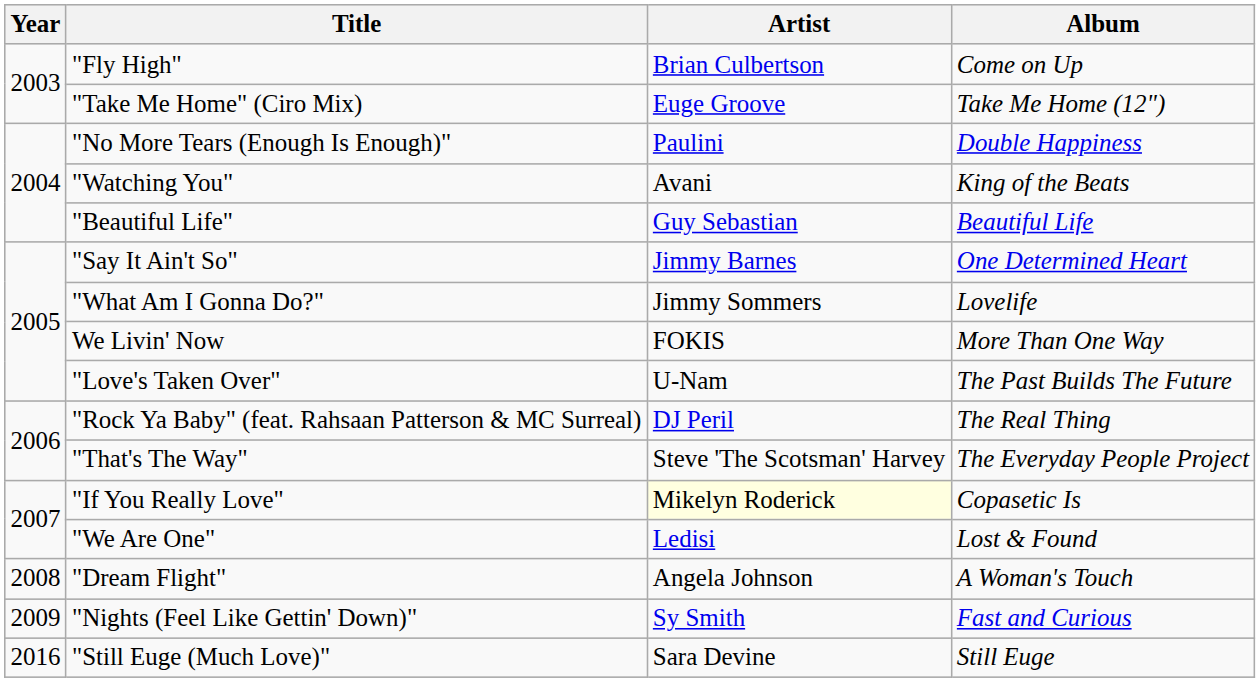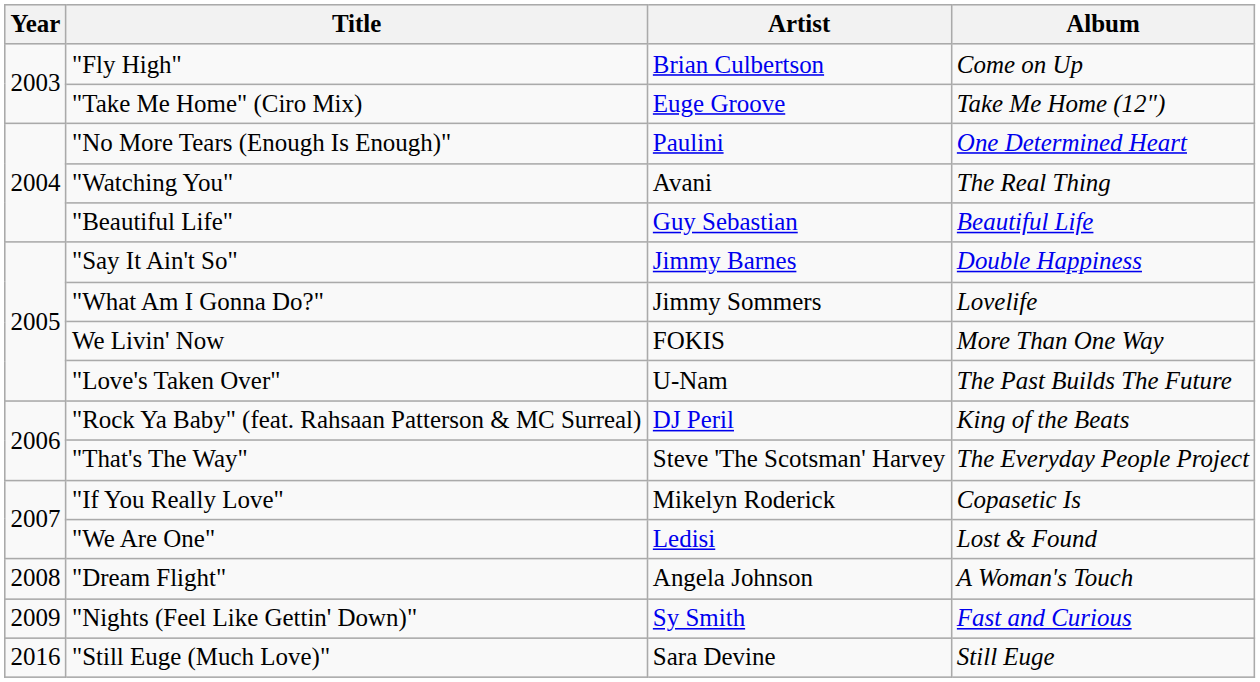 <table class="wikitable">
 <tr>
 <th style="text-align:center;">Year</th>
 <th style="text-align:center;">Title</th>
 <th style="text-align:center;">Artist</th>
 <th style="text-align:center;">Album</th>
 </tr>
 <tr>
 <td style="text-align:center;" rowspan="2">2003</td>
 <td>"Fly High"</td>
 <td><a href='#'>Brian Culbertson</a></td>
 <td><em>Come on Up</em></td>
 </tr>
 <tr>
 <td>"Take Me Home" (Ciro Mix)</td>
 <td><a href='#'>Euge Groove</a></td>
 <td><em>Take Me Home (12")</em></td>
 </tr>
 <tr>
 <td style="text-align:center;" rowspan="3">2004</td>
 <td>"No More Tears (Enough Is Enough)"</td>
 <td><a href='#'>Paulini</a></td>
-<td><em><a href='#'>Double Happiness</a></em></td>
+<td><em><a href='#'>One Determined Heart</a></em></td>
 </tr>
 <tr>
 <td>"Watching You"</td>
 <td>Avani</td>
-<td><em>King of the Beats</em></td>
+<td><em>The Real Thing</em></td>
 </tr>
 <tr>
 <td>"Beautiful Life"</td>
 <td><a href='#'>Guy Sebastian</a></td>
 <td><em><a href='#'>Beautiful Life</a></em></td>
 </tr>
 <tr>
 <td style="text-align:center;" rowspan="4">2005</td>
 <td>"Say It Ain't So"</td>
 <td><a href='#'>Jimmy Barnes</a></td>
-<td><em><a href='#'>One Determined Heart</a></em></td>
+<td><em><a href='#'>Double Happiness</a></em></td>
 </tr>
 <tr>
 <td>"What Am I Gonna Do?"</td>
 <td>Jimmy Sommers</td>
 <td><em>Lovelife</em></td>
 </tr>
 <tr>
 <td>We Livin' Now</td>
 <td>FOKIS</td>
 <td><em>More Than One Way</em></td>
 </tr>
 <tr>
 <td>"Love's Taken Over"</td>
 <td>U-Nam</td>
 <td><em>The Past Builds The Future</em></td>
 </tr>
 <tr>
 <td style="text-align:center;" rowspan="2">2006</td>
 <td>"Rock Ya Baby" (feat. Rahsaan Patterson & MC Surreal)</td>
 <td><a href='#'>DJ Peril</a></td>
-<td><em>The Real Thing</em></td>
+<td><em>King of the Beats</em></td>
 </tr>
 <tr>
 <td>"That's The Way"</td>
 <td>Steve 'The Scotsman' Harvey</td>
 <td><em>The Everyday People Project</em></td>
 </tr>
 <tr>
 <td style="text-align:center;" rowspan="2">2007</td>
 <td>"If You Really Love"</td>
-<td style="background: lightyellow;">Mikelyn Roderick</td>
+<td>Mikelyn Roderick</td>
 <td><em>Copasetic Is</em></td>
 </tr>
 <tr>
 <td>"We Are One"</td>
 <td><a href='#'>Ledisi</a></td>
 <td><em>Lost & Found</em></td>
 </tr>
 <tr>
 <td style="text-align:center;">2008</td>
 <td>"Dream Flight"</td>
 <td>Angela Johnson</td>
 <td><em>A Woman's Touch</em></td>
 </tr>
 <tr>
 <td style="text-align:center;">2009</td>
 <td>"Nights (Feel Like Gettin' Down)"</td>
 <td><a href='#'>Sy Smith</a></td>
 <td><em><a href='#'>Fast and Curious</a></em></td>
 </tr>
 <tr>
 <td style="text-align:center;">2016</td>
 <td>"Still Euge (Much Love)"</td>
 <td>Sara Devine</td>
 <td><em>Still Euge</em></td>
 </tr>
 </table>
